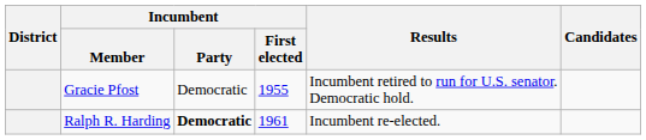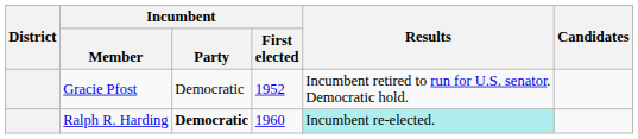 <table class="wikitable sortable">
 <tr>
 <th rowspan=2>District</th>
 <th colspan=3>Incumbent</th>
 <th rowspan=2>Results</th>
 <th rowspan=2 class="unsortable">Candidates</th>
 </tr>
 <tr valign=bottom>
 <th>Member</th>
 <th>Party</th>
 <th>First<br>elected</th>
 </tr>
 <tr>
 <th></th>
 <td><a href='#'>Gracie Pfost</a></td>
 <td>Democratic</td>
-<td><a href='#'>1955</a></td>
+<td><a href='#'>1952</a></td>
 <td>Incumbent retired to <a href='#'>run for U.S. senator</a>.<br>Democratic hold.</td>
 <td nowrap></td>
 </tr>
 <tr>
 <th></th>
 <td><a href='#'>Ralph R. Harding</a></td>
 <td><strong>Democratic</strong></td>
-<td><a href='#'>1961</a></td>
-<td>Incumbent re-elected.</td>
+<td><a href='#'>1960</a></td>
+<td style="background: paleturquoise;">Incumbent re-elected.</td>
 <td nowrap></td>
 </tr>
 </table>
